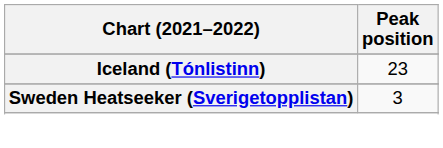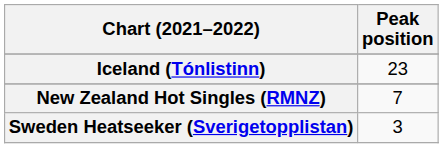 <table class="wikitable sortable plainrowheaders" style="text-align:center">
 <tr>
 <th scope="col">Chart (2021–2022)</th>
 <th scope="col">Peak<br>position</th>
 </tr>
 <tr>
 </tr>
 <tr>
 </tr>
 <tr>
 </tr>
 <tr>
 <th scope="row">Iceland (<a href='#'>Tónlistinn</a>)</th>
 <td>23</td>
 </tr>
 <tr>
 </tr>
 <tr>
 </tr>
 <tr>
+<th scope="row">New Zealand Hot Singles (<a href='#'>RMNZ</a>)</th>
+<td>7</td>
+</tr>
+<tr>
 <th scope="row">Sweden Heatseeker (<a href='#'>Sverigetopplistan</a>)</th>
 <td>3</td>
 </tr>
 <tr>
 </tr>
 <tr>
 </tr>
 <tr>
 </tr>
 <tr>
 </tr>
 <tr>
 </tr>
 </table>
